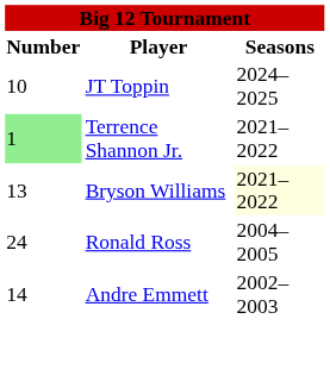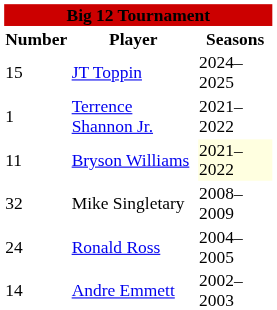 <table width="250" class="toccolours" style="margin-right:1em" |>
 <tr>
 <th colspan="3" style="text-align: center; background:#CC0000"><span><strong>Big 12 Tournament</strong></span></th>
 </tr>
 <tr>
 <th>Number</th>
 <th>Player</th>
 <th>Seasons</th>
 </tr>
 <tr>
-<td>10</td>
+<td>15</td>
 <td><a href='#'>JT Toppin</a></td>
 <td>2024–2025</td>
 </tr>
 <tr>
-<td style="background: lightgreen;">1</td>
+<td>1</td>
 <td><a href='#'>Terrence Shannon Jr.</a></td>
 <td>2021–2022</td>
 </tr>
 <tr>
-<td>13</td>
+<td>11</td>
 <td><a href='#'>Bryson Williams</a></td>
 <td style="background: lightyellow;">2021–2022</td>
+</tr>
+<tr>
+<td>32</td>
+<td>Mike Singletary</td>
+<td>2008–2009</td>
 </tr>
 <tr>
 <td>24</td>
 <td><a href='#'>Ronald Ross</a></td>
 <td>2004–2005</td>
 </tr>
 <tr>
 <td>14</td>
 <td><a href='#'>Andre Emmett</a></td>
 <td>2002–2003<br></td>
 </tr>
 </table>
